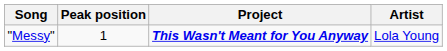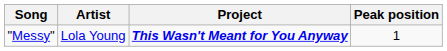 <table class="wikitable sortable plainrowheaders" style="text-align:center;">
 <tr>
 <th scope="col">Song</th>
+<th scope="col">Artist</th>
+<th scope="col">Project</th>
 <th scope="col">Peak position</th>
-<th scope="col">Project</th>
-<th scope="col">Artist</th>
 </tr>
 <tr>
 <td>"<a href='#'>Messy</a>"</td>
+<td><a href='#'>Lola Young</a></td>
+<td><strong><em><a href='#'>This Wasn't Meant for You Anyway</a></em></strong></td>
 <td>1</td>
-<td><strong><em><a href='#'>This Wasn't Meant for You Anyway</a></em></strong></td>
-<td><a href='#'>Lola Young</a></td>
 </tr>
 </table>
